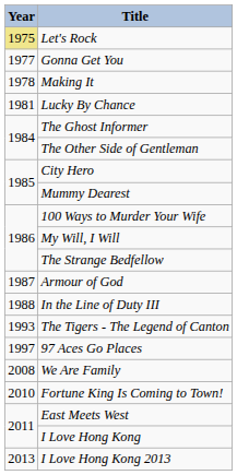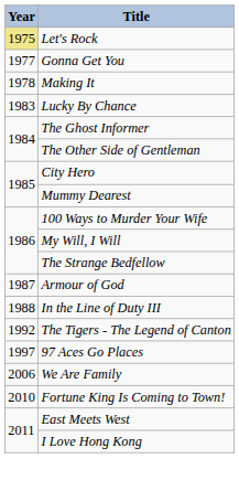 <table class="wikitable" style="font-size: 95%;">
 <tr>
 <th style="background-color: #B0C4DE;">Year</th>
 <th style="background-color: #B0C4DE;">Title</th>
 </tr>
 <tr>
 <td style="background: khaki;">1975</td>
 <td><em>Let's Rock</em></td>
 </tr>
 <tr>
 <td>1977</td>
 <td><em>Gonna Get You</em></td>
 </tr>
 <tr>
 <td>1978</td>
 <td><em>Making It</em></td>
 </tr>
 <tr>
-<td>1981</td>
+<td>1983</td>
 <td><em>Lucky By Chance</em></td>
 </tr>
 <tr>
 <td rowspan="2">1984</td>
 <td><em>The Ghost Informer</em></td>
 </tr>
 <tr>
 <td><em>The Other Side of Gentleman</em></td>
 </tr>
 <tr>
 <td rowspan="2">1985</td>
 <td><em>City Hero</em></td>
 </tr>
 <tr>
 <td><em>Mummy Dearest</em></td>
 </tr>
 <tr>
 <td rowspan="3">1986</td>
 <td><em>100 Ways to Murder Your Wife</em></td>
 </tr>
 <tr>
 <td><em>My Will, I Will</em></td>
 </tr>
 <tr>
 <td><em>The Strange Bedfellow</em></td>
 </tr>
 <tr>
 <td>1987</td>
 <td><em>Armour of God</em></td>
 </tr>
 <tr>
 <td>1988</td>
 <td><em>In the Line of Duty III</em></td>
 </tr>
 <tr>
-<td>1993</td>
+<td>1992</td>
 <td><em>The Tigers - The Legend of Canton</em></td>
 </tr>
 <tr>
 <td>1997</td>
 <td><em>97 Aces Go Places</em></td>
 </tr>
 <tr>
-<td>2008</td>
+<td>2006</td>
 <td><em>We Are Family</em></td>
 </tr>
 <tr>
 <td>2010</td>
 <td><em>Fortune King Is Coming to Town!</em></td>
 </tr>
 <tr>
 <td rowspan="2">2011</td>
 <td><em>East Meets West</em></td>
 </tr>
 <tr>
 <td><em>I Love Hong Kong</em></td>
 </tr>
-<tr>
-<td>2013</td>
-<td><em>I Love Hong Kong 2013</em></td>
-</tr>
 </table>
